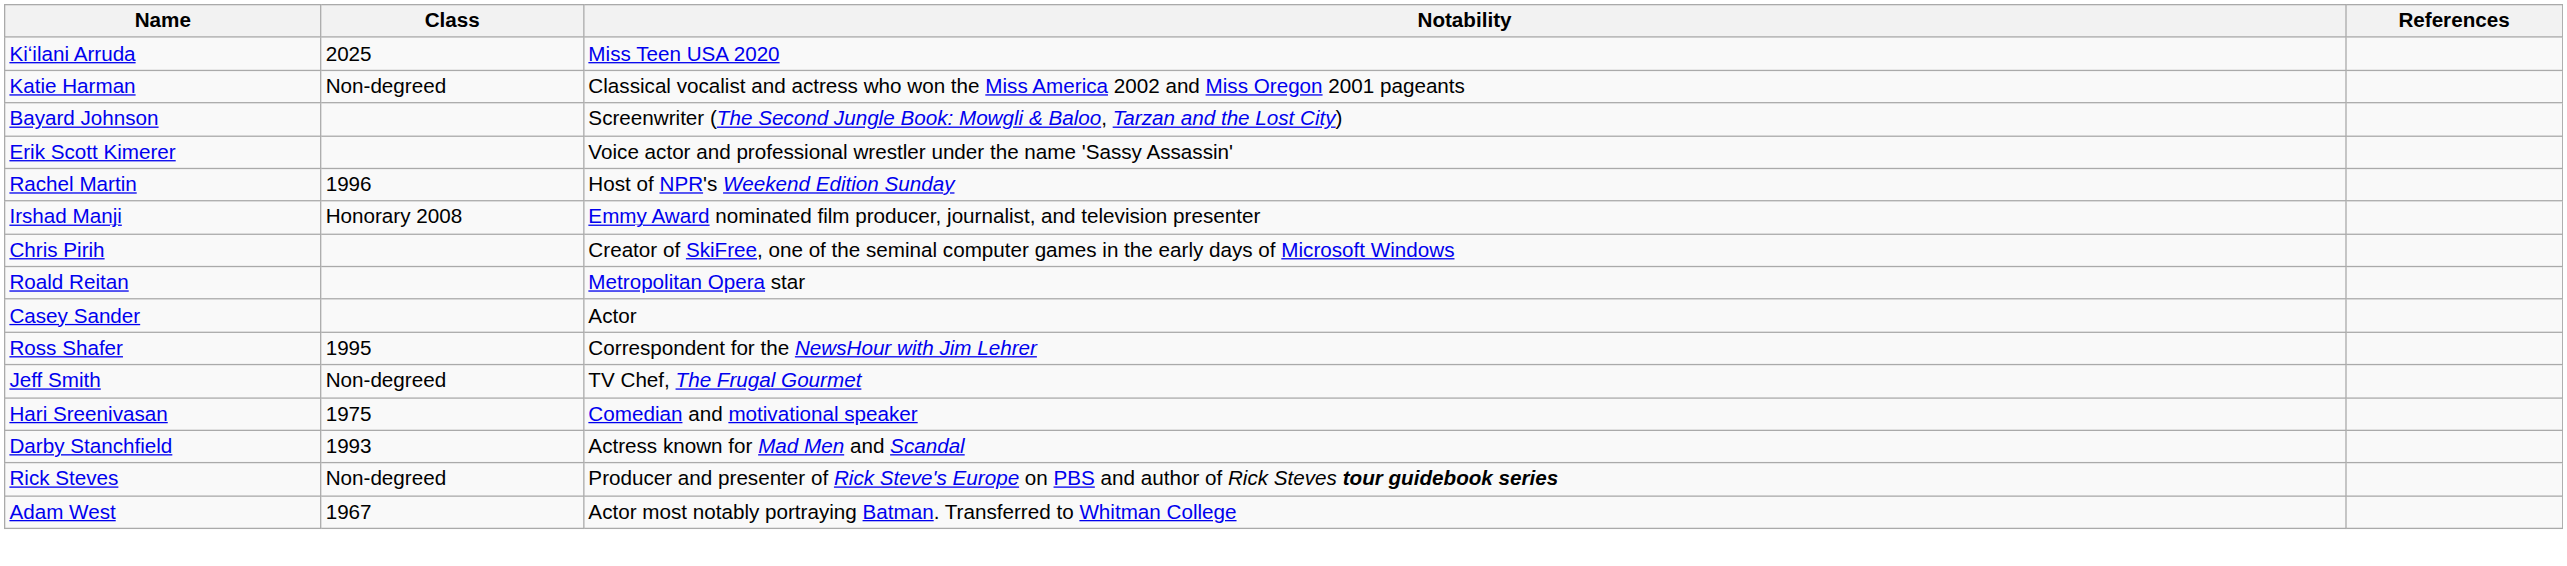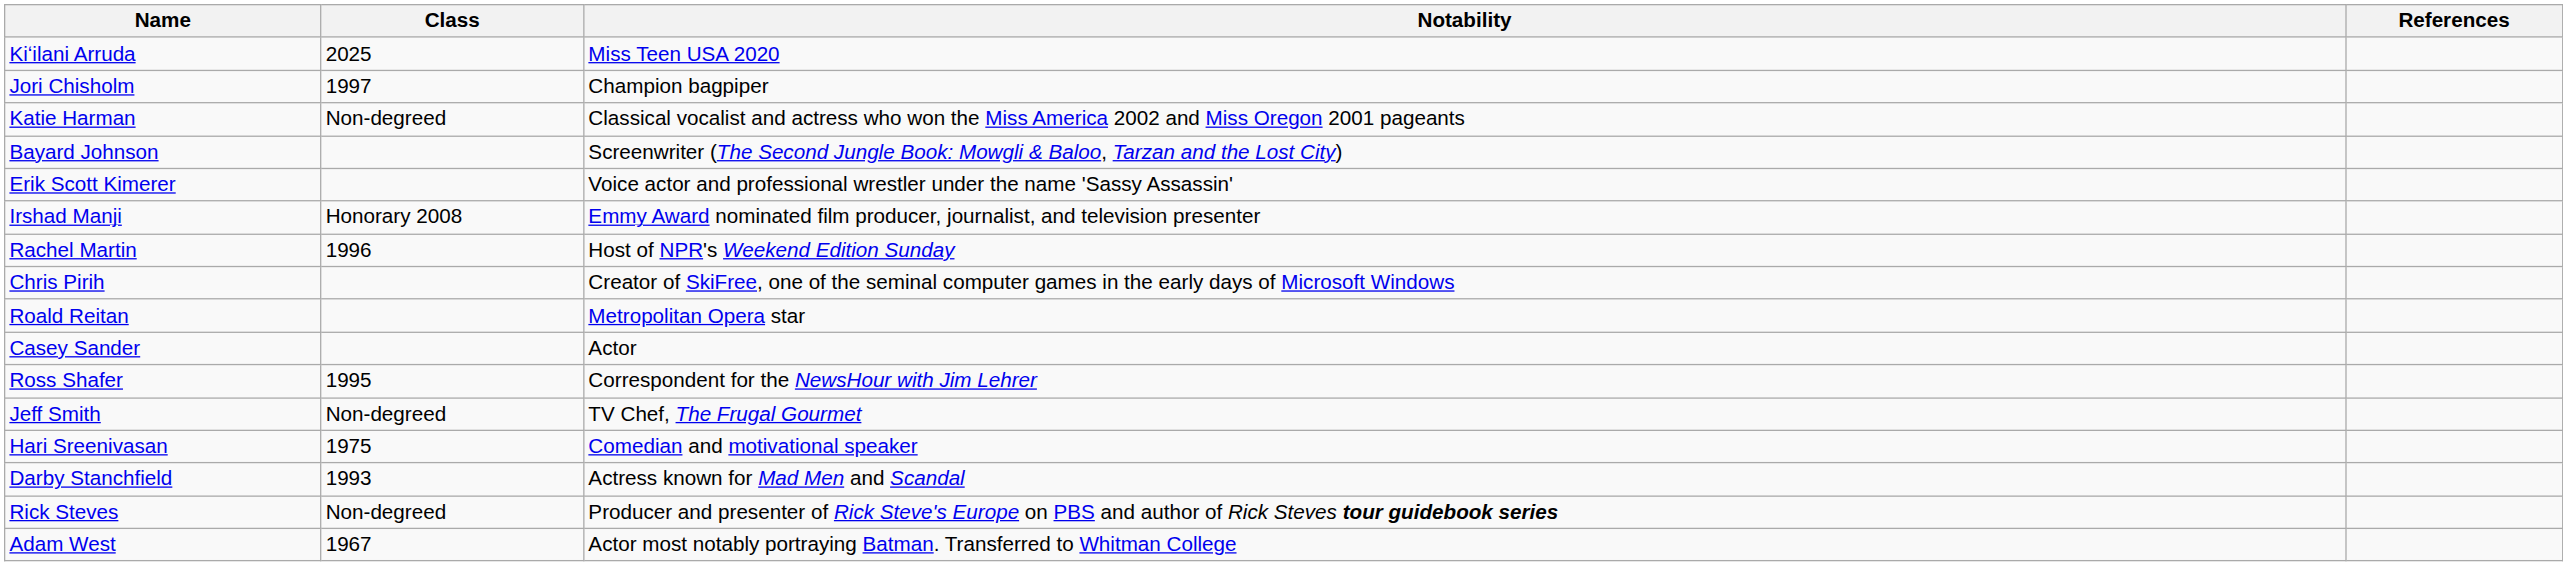 <table class="sortable wikitable" style="width:100%;">
 <tr>
 <th>Name</th>
 <th>Class</th>
 <th>Notability</th>
 <th>References</th>
 </tr>
 <tr>
 <td><a href='#'>Kiʻilani Arruda</a></td>
 <td>2025</td>
 <td><a href='#'>Miss Teen USA 2020</a></td>
+<td></td>
+</tr>
+<tr>
+<td><a href='#'>Jori Chisholm</a></td>
+<td>1997</td>
+<td>Champion bagpiper</td>
 <td></td>
 </tr>
 <tr>
 <td><a href='#'>Katie Harman</a></td>
 <td>Non-degreed</td>
 <td>Classical vocalist and actress who won the <a href='#'>Miss America</a> 2002 and <a href='#'>Miss Oregon</a> 2001 pageants</td>
 <td></td>
 </tr>
 <tr>
 <td><a href='#'>Bayard Johnson</a></td>
 <td></td>
 <td>Screenwriter (<em><a href='#'>The Second Jungle Book: Mowgli & Baloo</a></em>, <em><a href='#'>Tarzan and the Lost City</a></em>)</td>
 <td></td>
 </tr>
 <tr>
 <td><a href='#'>Erik Scott Kimerer</a></td>
 <td></td>
 <td>Voice actor and professional wrestler under the name 'Sassy Assassin'</td>
 <td></td>
 </tr>
 <tr>
+<td><a href='#'>Irshad Manji</a></td>
+<td>Honorary 2008</td>
+<td><a href='#'>Emmy Award</a> nominated film producer, journalist, and television presenter</td>
+<td></td>
+</tr>
+<tr>
 <td><a href='#'>Rachel Martin</a></td>
 <td>1996</td>
 <td>Host of <a href='#'>NPR</a>'s <em><a href='#'>Weekend Edition Sunday</a></em></td>
-<td></td>
-</tr>
-<tr>
-<td><a href='#'>Irshad Manji</a></td>
-<td>Honorary 2008</td>
-<td><a href='#'>Emmy Award</a> nominated film producer, journalist, and television presenter</td>
 <td></td>
 </tr>
 <tr>
 <td><a href='#'>Chris Pirih</a></td>
 <td></td>
 <td>Creator of <a href='#'>SkiFree</a>, one of the seminal computer games in the early days of <a href='#'>Microsoft Windows</a></td>
 <td></td>
 </tr>
 <tr>
 <td><a href='#'>Roald Reitan</a></td>
 <td></td>
 <td><a href='#'>Metropolitan Opera</a> star</td>
 <td></td>
 </tr>
 <tr>
 <td><a href='#'>Casey Sander</a></td>
 <td></td>
 <td>Actor</td>
 <td></td>
 </tr>
 <tr>
 <td><a href='#'>Ross Shafer</a></td>
 <td>1995</td>
 <td>Correspondent for the <em><a href='#'>NewsHour with Jim Lehrer</a></em></td>
 <td></td>
 </tr>
 <tr>
 <td><a href='#'>Jeff Smith</a></td>
 <td>Non-degreed</td>
 <td>TV Chef, <em><a href='#'>The Frugal Gourmet</a></em></td>
 <td></td>
 </tr>
 <tr>
 <td><a href='#'>Hari Sreenivasan</a></td>
 <td>1975</td>
 <td><a href='#'>Comedian</a> and <a href='#'>motivational speaker</a></td>
 <td></td>
 </tr>
 <tr>
 <td><a href='#'>Darby Stanchfield</a></td>
 <td>1993</td>
 <td>Actress known for <em><a href='#'>Mad Men</a></em> and <em><a href='#'>Scandal</a></em></td>
 <td></td>
 </tr>
 <tr>
 <td><a href='#'>Rick Steves</a></td>
 <td>Non-degreed</td>
 <td>Producer and presenter of <em><a href='#'>Rick Steve's Europe</a></em> on <a href='#'>PBS</a> and author of <em>Rick Steves<strong> tour guidebook series</td>
 <td></td>
 </tr>
 <tr>
 <td><a href='#'>Adam West</a></td>
 <td>1967</td>
 <td>Actor most notably portraying <a href='#'>Batman</a>. Transferred to <a href='#'>Whitman College</a></td>
 <td></td>
 </tr>
 </table>
